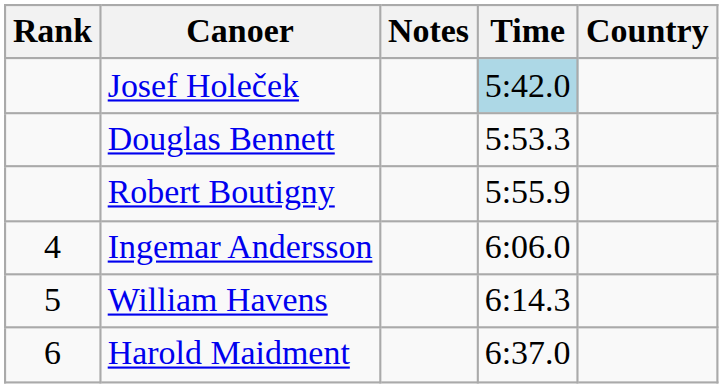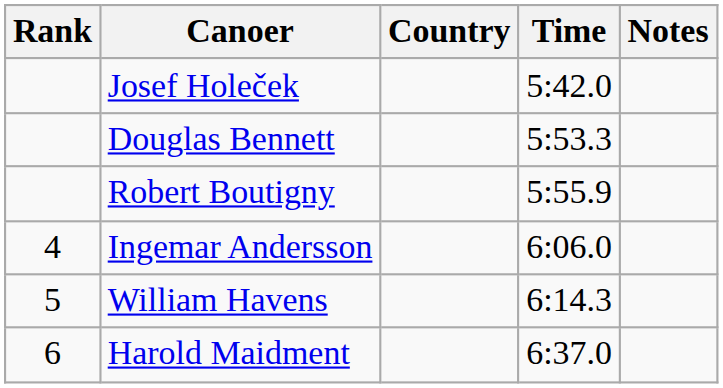 <table class="wikitable sortable" width50% style="text-align:center;">
 <tr>
 <th>Rank</th>
 <th>Canoer</th>
+<th>Country</th>
+<th>Time</th>
 <th>Notes</th>
-<th>Time</th>
-<th>Country</th>
 </tr>
 <tr>
 <td></td>
 <td align="left"><a href='#'>Josef Holeček</a></td>
+<td align="left"></td>
+<td>5:42.0</td>
 <td></td>
-<td style="background: lightblue;">5:42.0</td>
-<td align="left"></td>
 </tr>
 <tr>
 <td></td>
 <td align="left"><a href='#'>Douglas Bennett</a></td>
+<td align="left"></td>
+<td>5:53.3</td>
 <td></td>
-<td>5:53.3</td>
-<td align="left"></td>
 </tr>
 <tr>
 <td></td>
 <td align="left"><a href='#'>Robert Boutigny</a></td>
+<td align="left"></td>
+<td>5:55.9</td>
 <td></td>
-<td>5:55.9</td>
-<td align="left"></td>
 </tr>
 <tr>
 <td>4</td>
 <td align="left"><a href='#'>Ingemar Andersson</a></td>
+<td align="left"></td>
+<td>6:06.0</td>
 <td></td>
-<td>6:06.0</td>
-<td align="left"></td>
 </tr>
 <tr>
 <td>5</td>
 <td align="left"><a href='#'>William Havens</a></td>
+<td align="left"></td>
+<td>6:14.3</td>
 <td></td>
-<td>6:14.3</td>
-<td align="left"></td>
 </tr>
 <tr>
 <td>6</td>
 <td align="left"><a href='#'>Harold Maidment</a></td>
+<td align="left"></td>
+<td>6:37.0</td>
 <td></td>
-<td>6:37.0</td>
-<td align="left"></td>
 </tr>
 </table>
